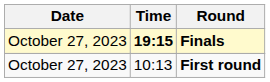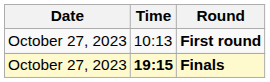 <table class="wikitable">
 <tr>
 <th>Date</th>
 <th>Time</th>
 <th>Round</th>
 </tr>
+<tr>
+<td>October 27, 2023</td>
+<td>10:13</td>
+<td><strong>First round</strong></td>
+</tr>
+<tr>
+</tr>
 <tr style=background:lemonchiffon>
 <td>October 27, 2023</td>
 <td><strong>19:15</strong></td>
 <td><strong>Finals</strong></td>
 </tr>
-<tr>
-</tr>
-<tr>
-<td>October 27, 2023</td>
-<td>10:13</td>
-<td><strong>First round</strong></td>
-</tr>
 </table>
